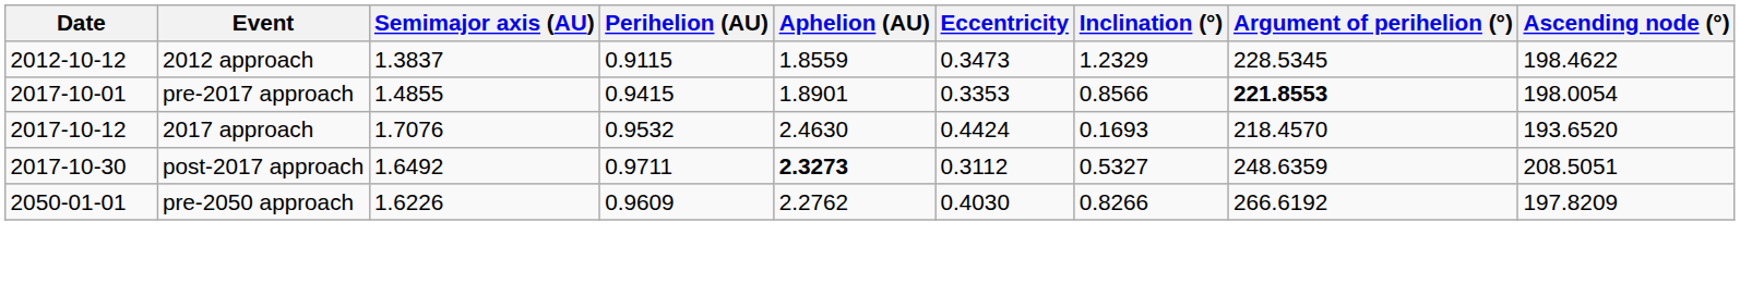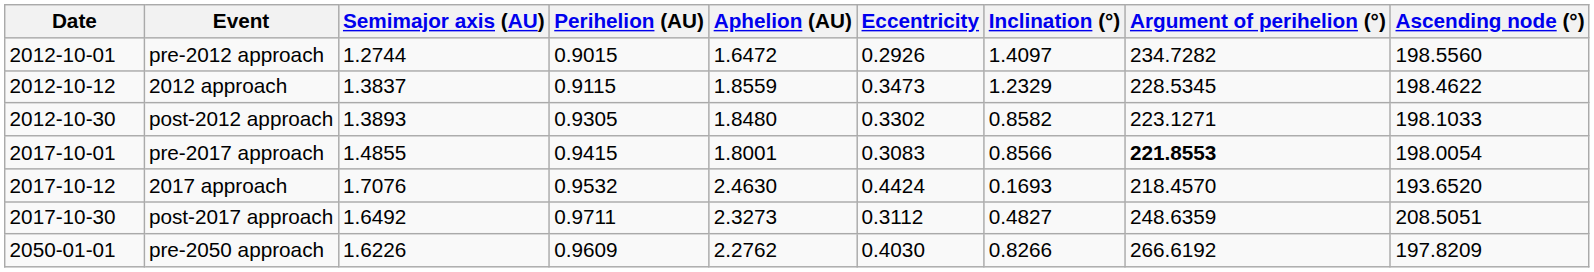 <table class="wikitable sortable" style="font-size: 0.9em;">
 <tr>
 <th width=90>Date</th>
 <th>Event</th>
 <th><a href='#'>Semimajor axis</a> (<a href='#'>AU</a>)</th>
 <th><a href='#'>Perihelion</a> (AU)</th>
 <th><a href='#'>Aphelion</a> (AU)</th>
 <th><a href='#'>Eccentricity</a></th>
 <th><a href='#'>Inclination</a> (°)</th>
 <th><a href='#'>Argument of perihelion</a> (°)</th>
 <th><a href='#'>Ascending node</a> (°)</th>
 </tr>
 <tr>
+<td>2012-10-01</td>
+<td>pre-2012 approach</td>
+<td>1.2744</td>
+<td>0.9015</td>
+<td>1.6472</td>
+<td>0.2926</td>
+<td>1.4097</td>
+<td>234.7282</td>
+<td>198.5560</td>
+</tr>
+<tr>
 <td>2012-10-12</td>
 <td>2012 approach</td>
 <td>1.3837</td>
 <td>0.9115</td>
 <td>1.8559</td>
 <td>0.3473</td>
 <td>1.2329</td>
 <td>228.5345</td>
 <td>198.4622</td>
 </tr>
 <tr>
+<td>2012-10-30</td>
+<td>post-2012 approach</td>
+<td>1.3893</td>
+<td>0.9305</td>
+<td>1.8480</td>
+<td>0.3302</td>
+<td>0.8582</td>
+<td>223.1271</td>
+<td>198.1033</td>
+</tr>
+<tr>
 <td>2017-10-01</td>
 <td>pre-2017 approach</td>
 <td>1.4855</td>
 <td>0.9415</td>
-<td>1.8901</td>
-<td>0.3353</td>
+<td>1.8001</td>
+<td>0.3083</td>
 <td>0.8566</td>
 <td><strong>221.8553</strong></td>
 <td>198.0054</td>
 </tr>
 <tr>
 <td>2017-10-12</td>
 <td>2017 approach</td>
 <td>1.7076</td>
 <td>0.9532</td>
 <td>2.4630</td>
 <td>0.4424</td>
 <td>0.1693</td>
 <td>218.4570</td>
 <td>193.6520</td>
 </tr>
 <tr>
 <td>2017-10-30</td>
 <td>post-2017 approach</td>
 <td>1.6492</td>
 <td>0.9711</td>
-<td><strong>2.3273</strong></td>
+<td>2.3273</td>
 <td>0.3112</td>
-<td>0.5327</td>
+<td>0.4827</td>
 <td>248.6359</td>
 <td>208.5051</td>
 </tr>
 <tr>
 <td>2050-01-01</td>
 <td>pre-2050 approach</td>
 <td>1.6226</td>
 <td>0.9609</td>
 <td>2.2762</td>
 <td>0.4030</td>
 <td>0.8266</td>
 <td>266.6192</td>
 <td>197.8209</td>
 </tr>
 </table>
